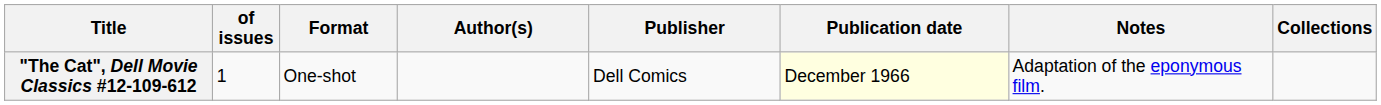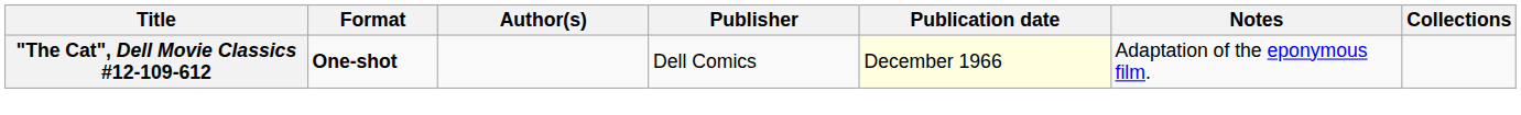 <table class="wikitable">
 <tr>
 <th>Title</th>
-<th style="width:40pt"> of issues</th>
 <th style="width:75pt">Format</th>
 <th style="width:125pt">Author(s)</th>
 <th style="width:125pt">Publisher</th>
 <th style="width:150pt">Publication date</th>
 <th style="width:175pt">Notes</th>
 <th>Collections</th>
 </tr>
 <tr>
 <th>"The Cat", <em>Dell Movie Classics</em> #12-109-612</th>
-<td>1</td>
-<td>One-shot</td>
+<td><strong>One-shot</strong></td>
 <td></td>
 <td>Dell Comics</td>
 <td style="background: lightyellow;">December 1966</td>
 <td>Adaptation of the <a href='#'>eponymous film</a>.</td>
 <td></td>
 </tr>
 </table>
